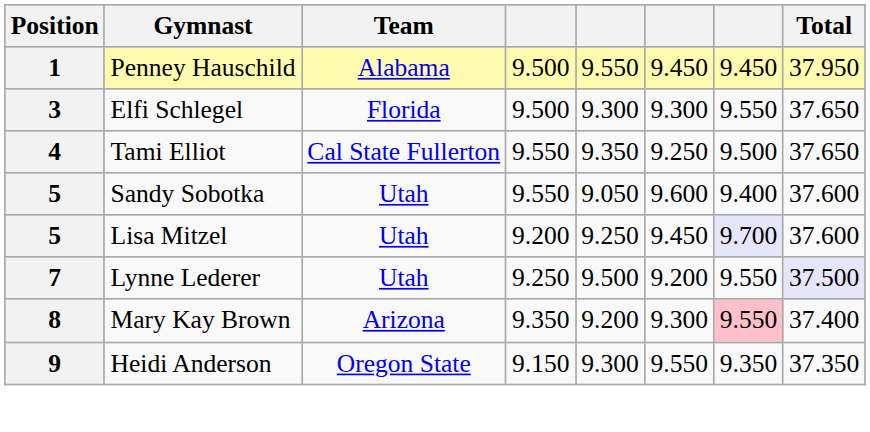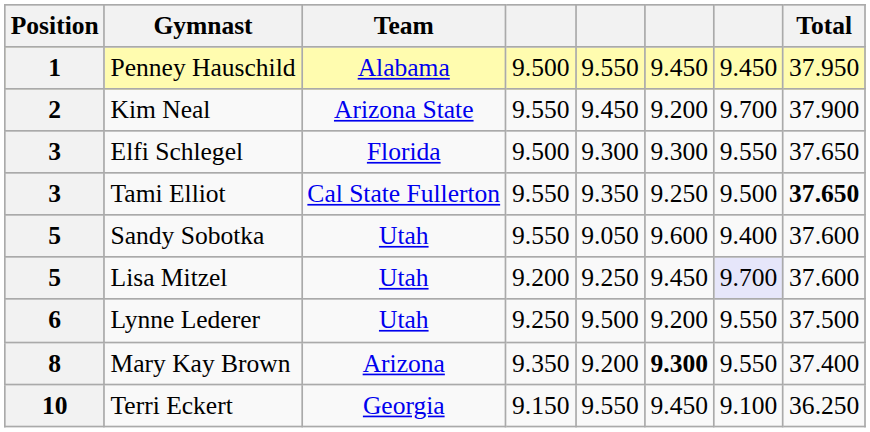 <table class="wikitable sortable" style="text-align:center; font-size:95%">
 <tr>
 <th scope=col>Position</th>
 <th scope=col>Gymnast</th>
 <th scope=col>Team</th>
 <th scope=col></th>
 <th scope=col></th>
 <th scope=col></th>
 <th scope=col></th>
 <th scope=col>Total</th>
 </tr>
 <tr bgcolor=fffcaf>
 <th scope=row>1</th>
 <td align=left>Penney Hauschild</td>
 <td><a href='#'>Alabama</a></td>
 <td>9.500</td>
 <td>9.550</td>
 <td>9.450</td>
 <td>9.450</td>
 <td>37.950</td>
 </tr>
 <tr>
+<th scope=row>2</th>
+<td align=left>Kim Neal</td>
+<td><a href='#'>Arizona State</a></td>
+<td>9.550</td>
+<td>9.450</td>
+<td>9.200</td>
+<td>9.700</td>
+<td>37.900</td>
+</tr>
+<tr>
 <th scope=row>3</th>
 <td align=left>Elfi Schlegel</td>
 <td><a href='#'>Florida</a></td>
 <td>9.500</td>
 <td>9.300</td>
 <td>9.300</td>
 <td>9.550</td>
 <td>37.650</td>
 </tr>
 <tr>
-<th scope=row>4</th>
+<th scope=row>3</th>
 <td align=left>Tami Elliot</td>
 <td><a href='#'>Cal State Fullerton</a></td>
 <td>9.550</td>
 <td>9.350</td>
 <td>9.250</td>
 <td>9.500</td>
-<td>37.650</td>
+<td><strong>37.650</strong></td>
 </tr>
 <tr>
 <th scope=row>5</th>
 <td align=left>Sandy Sobotka</td>
 <td><a href='#'>Utah</a></td>
 <td>9.550</td>
 <td>9.050</td>
 <td>9.600</td>
 <td>9.400</td>
 <td>37.600</td>
 </tr>
 <tr>
 <th scope=row>5</th>
 <td align=left>Lisa Mitzel</td>
 <td><a href='#'>Utah</a></td>
 <td>9.200</td>
 <td>9.250</td>
 <td>9.450</td>
 <td style="background: lavender;">9.700</td>
 <td>37.600</td>
 </tr>
 <tr>
-<th scope=row>7</th>
+<th scope=row>6</th>
 <td align=left>Lynne Lederer</td>
 <td><a href='#'>Utah</a></td>
 <td>9.250</td>
 <td>9.500</td>
 <td>9.200</td>
 <td>9.550</td>
-<td style="background: lavender;">37.500</td>
+<td>37.500</td>
 </tr>
 <tr>
 <th scope=row>8</th>
 <td align=left>Mary Kay Brown</td>
 <td><a href='#'>Arizona</a></td>
 <td>9.350</td>
 <td>9.200</td>
-<td>9.300</td>
-<td style="background: pink;">9.550</td>
+<td><strong>9.300</strong></td>
+<td>9.550</td>
 <td>37.400</td>
 </tr>
 <tr>
-<th scope=row>9</th>
-<td align=left>Heidi Anderson</td>
-<td><a href='#'>Oregon State</a></td>
+<th scope=row>10</th>
+<td align=left>Terri Eckert</td>
+<td><a href='#'>Georgia</a></td>
 <td>9.150</td>
-<td>9.300</td>
 <td>9.550</td>
-<td>9.350</td>
-<td>37.350</td>
+<td>9.450</td>
+<td>9.100</td>
+<td>36.250</td>
 </tr>
 </table>
